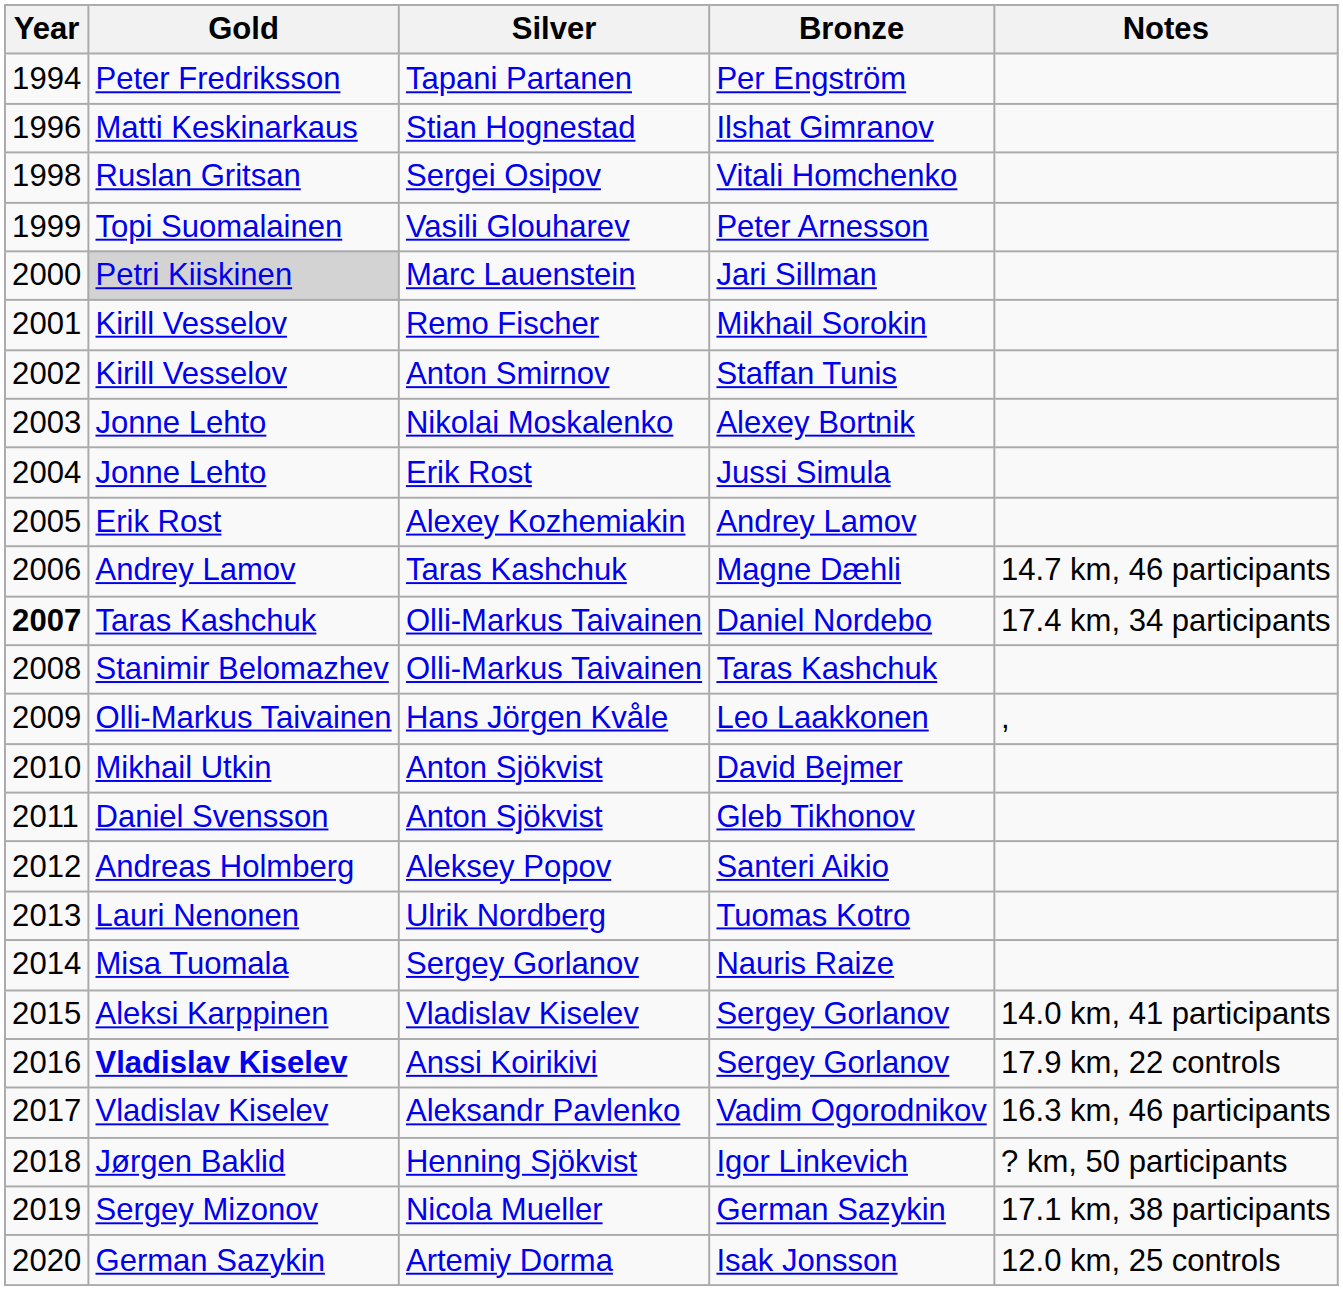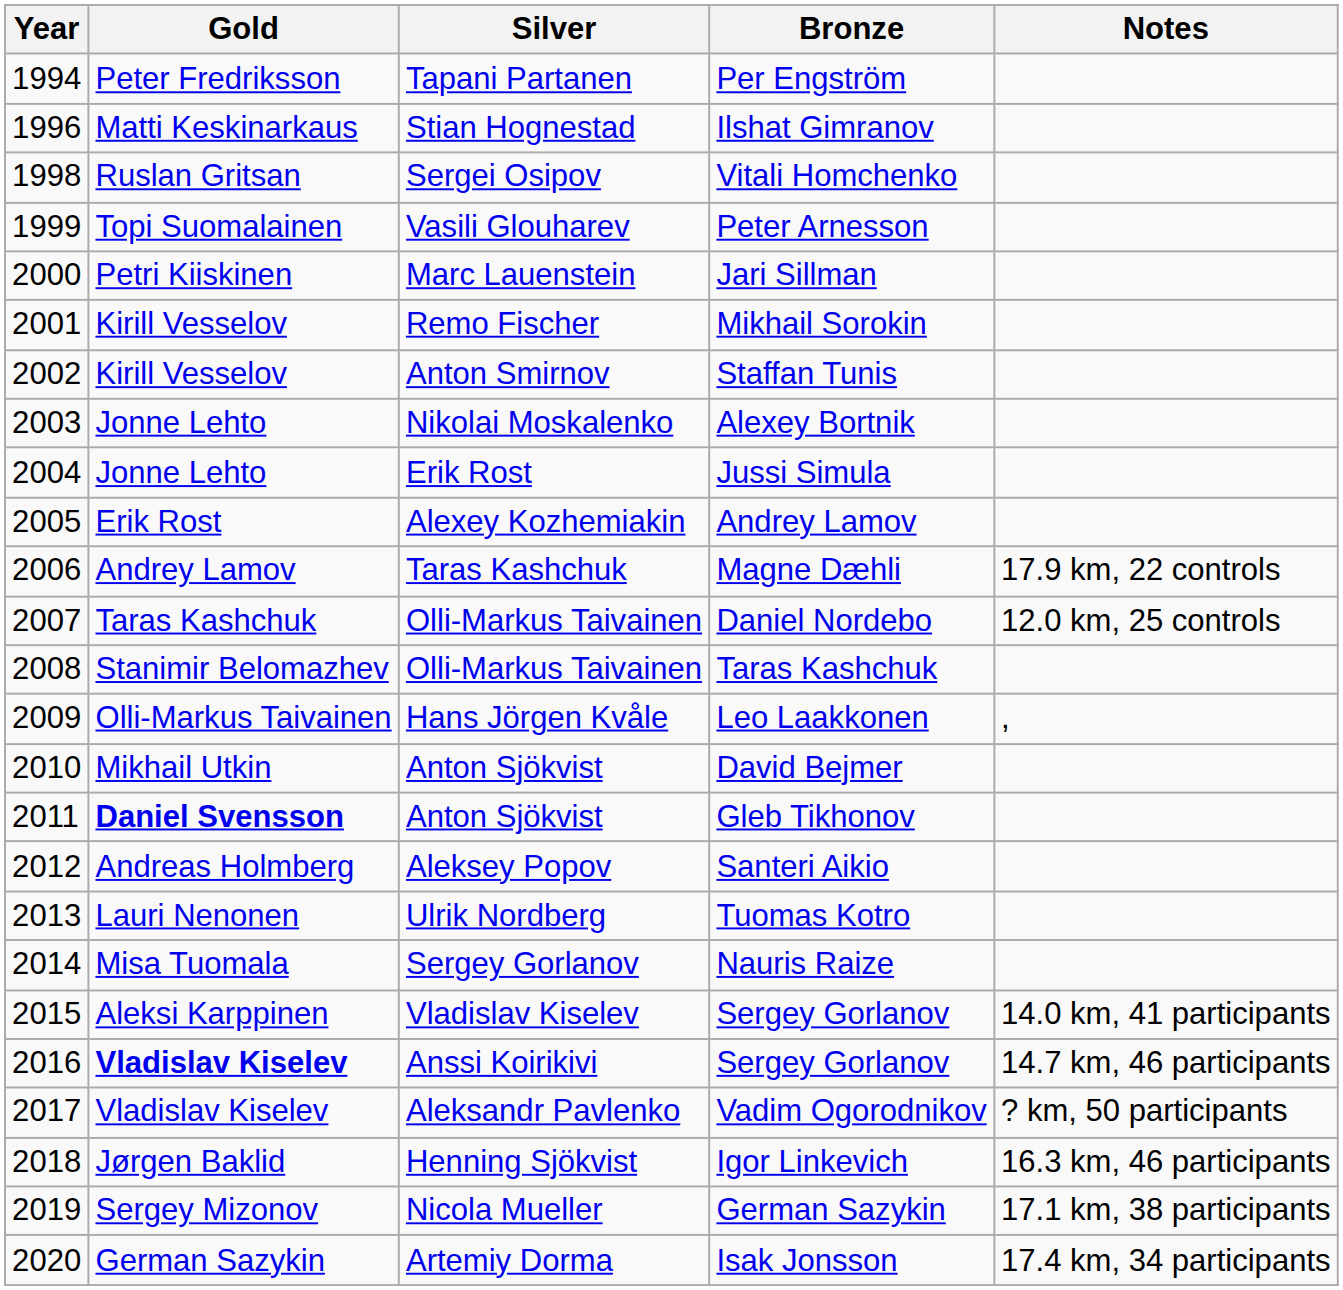 <table class="wikitable">
 <tr>
 <th>Year</th>
 <th>Gold</th>
 <th>Silver</th>
 <th>Bronze</th>
 <th>Notes</th>
 </tr>
 <tr>
 <td>1994</td>
 <td> <a href='#'>Peter Fredriksson</a></td>
 <td> <a href='#'>Tapani Partanen</a></td>
 <td> <a href='#'>Per Engström</a></td>
 <td></td>
 </tr>
 <tr>
 <td>1996</td>
 <td> <a href='#'>Matti Keskinarkaus</a></td>
 <td> <a href='#'>Stian Hognestad</a></td>
 <td> <a href='#'>Ilshat Gimranov</a></td>
 <td></td>
 </tr>
 <tr>
 <td>1998</td>
 <td> <a href='#'>Ruslan Gritsan</a></td>
 <td> <a href='#'>Sergei Osipov</a> <br></td>
 <td> <a href='#'>Vitali Homchenko</a></td>
 <td></td>
 </tr>
 <tr>
 <td>1999</td>
 <td> <a href='#'>Topi Suomalainen</a></td>
 <td> <a href='#'>Vasili Glouharev</a></td>
 <td> <a href='#'>Peter Arnesson</a></td>
 <td></td>
 </tr>
 <tr>
 <td>2000</td>
-<td style="background: lightgrey;"> <a href='#'>Petri Kiiskinen</a></td>
+<td> <a href='#'>Petri Kiiskinen</a></td>
 <td> <a href='#'>Marc Lauenstein</a></td>
 <td> <a href='#'>Jari Sillman</a></td>
 <td></td>
 </tr>
 <tr>
 <td>2001</td>
 <td> <a href='#'>Kirill Vesselov</a></td>
 <td> <a href='#'>Remo Fischer</a></td>
 <td> <a href='#'>Mikhail Sorokin</a></td>
 <td></td>
 </tr>
 <tr>
 <td>2002</td>
 <td> <a href='#'>Kirill Vesselov</a></td>
 <td> <a href='#'>Anton Smirnov</a></td>
 <td> <a href='#'>Staffan Tunis</a></td>
 <td></td>
 </tr>
 <tr>
 <td>2003</td>
 <td> <a href='#'>Jonne Lehto</a></td>
 <td> <a href='#'>Nikolai Moskalenko</a></td>
 <td> <a href='#'>Alexey Bortnik</a></td>
 <td></td>
 </tr>
 <tr>
 <td>2004</td>
 <td> <a href='#'>Jonne Lehto</a></td>
 <td> <a href='#'>Erik Rost</a></td>
 <td> <a href='#'>Jussi Simula</a></td>
 <td></td>
 </tr>
 <tr>
 <td>2005</td>
 <td> <a href='#'>Erik Rost</a></td>
 <td> <a href='#'>Alexey Kozhemiakin</a></td>
 <td> <a href='#'>Andrey Lamov</a></td>
 <td></td>
 </tr>
 <tr>
 <td>2006</td>
 <td> <a href='#'>Andrey Lamov</a></td>
 <td> <a href='#'>Taras Kashchuk</a></td>
 <td> <a href='#'>Magne Dæhli</a></td>
-<td>14.7 km, 46 participants</td>
+<td>17.9 km, 22 controls</td>
 </tr>
 <tr>
-<td><strong>2007</strong></td>
+<td>2007</td>
 <td> <a href='#'>Taras Kashchuk</a></td>
 <td> <a href='#'>Olli-Markus Taivainen</a></td>
 <td> <a href='#'>Daniel Nordebo</a></td>
-<td>17.4 km, 34 participants</td>
+<td>12.0 km, 25 controls</td>
 </tr>
 <tr>
 <td>2008</td>
 <td> <a href='#'>Stanimir Belomazhev</a></td>
 <td> <a href='#'>Olli-Markus Taivainen</a></td>
 <td> <a href='#'>Taras Kashchuk</a></td>
 <td></td>
 </tr>
 <tr>
 <td>2009</td>
 <td> <a href='#'>Olli-Markus Taivainen</a></td>
 <td> <a href='#'>Hans Jörgen Kvåle</a></td>
 <td> <a href='#'>Leo Laakkonen</a></td>
 <td>, </td>
 </tr>
 <tr>
 <td>2010</td>
 <td> <a href='#'>Mikhail Utkin</a></td>
 <td> <a href='#'>Anton Sjökvist</a></td>
 <td> <a href='#'>David Bejmer</a></td>
 <td></td>
 </tr>
 <tr>
 <td>2011</td>
-<td> <a href='#'>Daniel Svensson</a></td>
+<td><strong> <a href='#'>Daniel Svensson</a></strong></td>
 <td> <a href='#'>Anton Sjökvist</a></td>
 <td> <a href='#'>Gleb Tikhonov</a></td>
 <td></td>
 </tr>
 <tr>
 <td>2012</td>
 <td> <a href='#'>Andreas Holmberg</a></td>
 <td> <a href='#'>Aleksey Popov</a></td>
 <td> <a href='#'>Santeri Aikio</a></td>
 <td></td>
 </tr>
 <tr>
 <td>2013</td>
 <td> <a href='#'>Lauri Nenonen</a></td>
 <td> <a href='#'>Ulrik Nordberg</a></td>
 <td> <a href='#'>Tuomas Kotro</a></td>
 <td></td>
 </tr>
 <tr>
 <td>2014</td>
 <td> <a href='#'>Misa Tuomala</a></td>
 <td> <a href='#'>Sergey Gorlanov</a></td>
 <td> <a href='#'>Nauris Raize</a></td>
 <td></td>
 </tr>
 <tr>
 <td>2015</td>
 <td> <a href='#'>Aleksi Karppinen</a></td>
 <td> <a href='#'>Vladislav Kiselev</a></td>
 <td> <a href='#'>Sergey Gorlanov</a></td>
 <td>14.0 km, 41 participants</td>
 </tr>
 <tr>
 <td>2016</td>
 <td><strong> <a href='#'>Vladislav Kiselev</a></strong></td>
 <td> <a href='#'>Anssi Koirikivi</a></td>
 <td> <a href='#'>Sergey Gorlanov</a></td>
-<td>17.9 km, 22 controls</td>
+<td>14.7 km, 46 participants</td>
 </tr>
 <tr>
 <td>2017</td>
 <td> <a href='#'>Vladislav Kiselev</a></td>
 <td> <a href='#'>Aleksandr Pavlenko</a></td>
 <td> <a href='#'>Vadim Ogorodnikov</a></td>
-<td>16.3 km, 46 participants</td>
+<td>? km, 50 participants</td>
 </tr>
 <tr>
 <td>2018</td>
 <td> <a href='#'>Jørgen Baklid</a></td>
 <td> <a href='#'>Henning Sjökvist</a></td>
 <td> <a href='#'>Igor Linkevich</a></td>
-<td>? km, 50 participants</td>
+<td>16.3 km, 46 participants</td>
 </tr>
 <tr>
 <td>2019</td>
 <td> <a href='#'>Sergey Mizonov</a></td>
 <td> <a href='#'>Nicola Mueller</a></td>
 <td> <a href='#'>German Sazykin</a></td>
 <td>17.1 km, 38 participants</td>
 </tr>
 <tr>
 <td>2020</td>
 <td> <a href='#'>German Sazykin</a></td>
 <td> <a href='#'>Artemiy Dorma</a></td>
 <td> <a href='#'>Isak Jonsson</a></td>
-<td>12.0 km, 25 controls</td>
+<td>17.4 km, 34 participants</td>
 </tr>
 <tr>
 </tr>
 </table>
